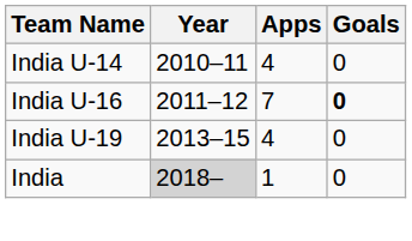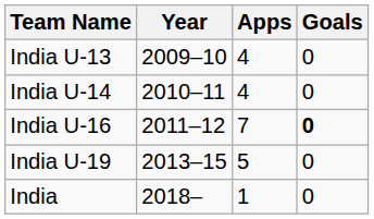 <table class="wikitable">
 <tr>
 <th>Team Name</th>
 <th>Year</th>
 <th>Apps</th>
 <th>Goals</th>
+</tr>
+<tr>
+<td>India U-13</td>
+<td>2009–10</td>
+<td>4</td>
+<td>0</td>
 </tr>
 <tr>
 <td>India U-14</td>
 <td>2010–11</td>
 <td>4</td>
 <td>0</td>
 </tr>
 <tr>
 <td>India U-16</td>
 <td>2011–12</td>
 <td>7</td>
 <td><strong>0</strong></td>
 </tr>
 <tr>
 <td>India U-19</td>
 <td>2013–15</td>
-<td>4</td>
+<td>5</td>
 <td>0</td>
 </tr>
 <tr>
 <td>India</td>
-<td style="background: lightgrey;">2018–</td>
+<td>2018–</td>
 <td>1</td>
 <td>0</td>
 </tr>
 </table>
